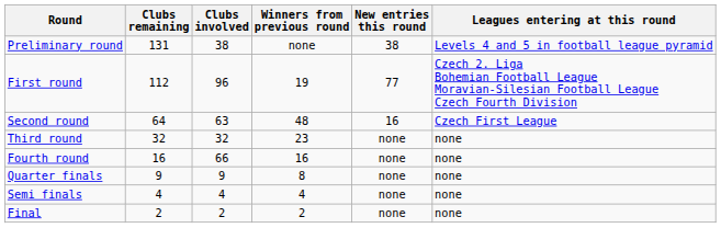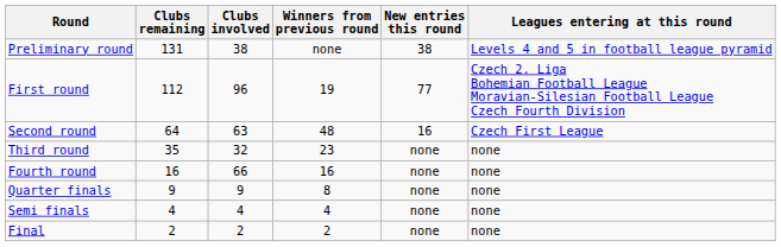 <table class="wikitable">
 <tr>
 <th>Round</th>
 <th>Clubs<br>remaining</th>
 <th>Clubs<br>involved</th>
 <th>Winners from<br>previous round</th>
 <th>New entries<br>this round</th>
 <th>Leagues entering at this round</th>
 </tr>
 <tr>
 <td><a href='#'>Preliminary round</a></td>
 <td align="center">131</td>
 <td align="center">38</td>
 <td align="center">none</td>
 <td align="center">38</td>
 <td><a href='#'>Levels 4 and 5 in football league pyramid</a></td>
 </tr>
 <tr>
 <td><a href='#'>First round</a></td>
 <td align="center">112</td>
 <td align="center">96</td>
 <td align="center">19</td>
 <td align="center">77</td>
 <td><a href='#'>Czech 2. Liga</a><br><a href='#'>Bohemian Football League</a><br><a href='#'>Moravian-Silesian Football League</a><br><a href='#'>Czech Fourth Division</a></td>
 </tr>
 <tr>
 <td><a href='#'>Second round</a></td>
 <td align="center">64</td>
 <td align="center">63</td>
 <td align="center">48</td>
 <td align="center">16</td>
 <td><a href='#'>Czech First League</a></td>
 </tr>
 <tr>
 <td><a href='#'>Third round</a></td>
-<td align="center">32</td>
+<td align="center">35</td>
 <td align="center">32</td>
 <td align="center">23</td>
 <td align="center">none</td>
 <td>none</td>
 </tr>
 <tr>
 <td><a href='#'>Fourth round</a></td>
 <td align="center">16</td>
 <td align="center">66</td>
 <td align="center">16</td>
 <td align="center">none</td>
 <td>none</td>
 </tr>
 <tr>
 <td><a href='#'>Quarter finals</a></td>
 <td align="center">9</td>
 <td align="center">9</td>
 <td align="center">8</td>
 <td align="center">none</td>
 <td>none</td>
 </tr>
 <tr>
 <td><a href='#'>Semi finals</a></td>
 <td align="center">4</td>
 <td align="center">4</td>
 <td align="center">4</td>
 <td align="center">none</td>
 <td>none</td>
 </tr>
 <tr>
 <td><a href='#'>Final</a></td>
 <td align="center">2</td>
 <td align="center">2</td>
 <td align="center">2</td>
 <td align="center">none</td>
 <td>none</td>
 </tr>
 </table>
